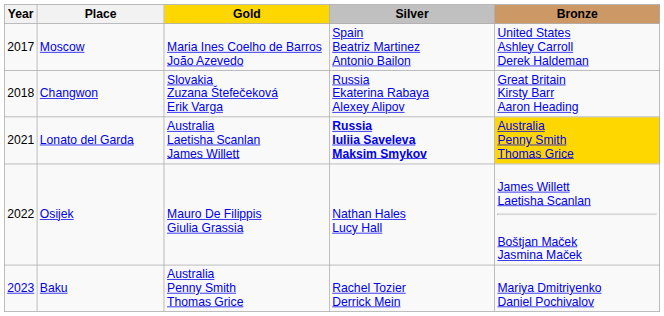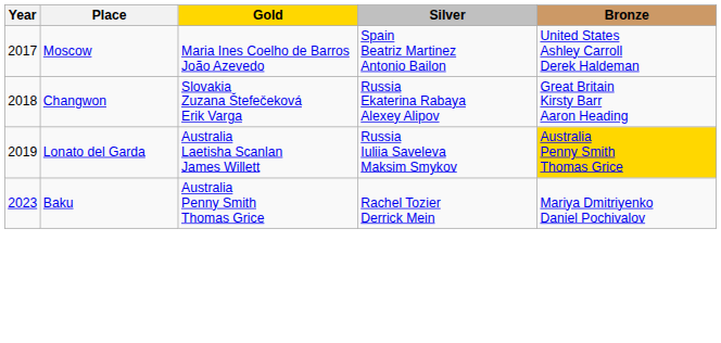 <table class="wikitable">
 <tr>
 <th>Year</th>
 <th width="160">Place</th>
 <th style="background:gold"    width="210">Gold</th>
 <th style="background:silver"  width="210">Silver</th>
 <th style="background:#cc9966" width="210">Bronze</th>
 </tr>
 <tr>
 <td>2017</td>
 <td> <a href='#'>Moscow</a></td>
 <td><br><a href='#'>Maria Ines Coelho de Barros</a><br><a href='#'>João Azevedo</a></td>
 <td> <a href='#'>Spain</a><br><a href='#'>Beatriz Martinez</a><br><a href='#'>Antonio Bailon</a></td>
 <td> <a href='#'>United States</a><br><a href='#'>Ashley Carroll</a><br><a href='#'>Derek Haldeman</a></td>
 </tr>
 <tr>
 <td>2018</td>
 <td> <a href='#'>Changwon</a></td>
 <td> <a href='#'>Slovakia</a><br><a href='#'>Zuzana Štefečeková</a><br><a href='#'>Erik Varga</a></td>
 <td> <a href='#'>Russia</a><br><a href='#'>Ekaterina Rabaya</a><br><a href='#'>Alexey Alipov</a></td>
 <td> <a href='#'>Great Britain</a><br><a href='#'>Kirsty Barr</a><br><a href='#'>Aaron Heading</a></td>
 </tr>
 <tr>
-<td>2021</td>
+<td>2019</td>
 <td> <a href='#'>Lonato del Garda</a></td>
 <td> <a href='#'>Australia</a><br><a href='#'>Laetisha Scanlan</a><br><a href='#'>James Willett</a></td>
-<td><strong> <a href='#'>Russia</a><br><a href='#'>Iuliia Saveleva</a><br><a href='#'>Maksim Smykov</a></strong></td>
+<td> <a href='#'>Russia</a><br><a href='#'>Iuliia Saveleva</a><br><a href='#'>Maksim Smykov</a></td>
 <td style="background: gold;"> <a href='#'>Australia</a><br><a href='#'>Penny Smith</a><br><a href='#'>Thomas Grice</a></td>
-</tr>
-<tr>
-<td>2022</td>
-<td> <a href='#'>Osijek</a></td>
-<td><br><a href='#'>Mauro De Filippis</a><br><a href='#'>Giulia Grassia</a></td>
-<td><br><a href='#'>Nathan Hales</a><br><a href='#'>Lucy Hall</a></td>
-<td><br><a href='#'>James Willett</a><br><a href='#'>Laetisha Scanlan</a><hr><br><a href='#'>Boštjan Maček</a><br><a href='#'>Jasmina Maček</a></td>
 </tr>
 <tr>
 <td><a href='#'>2023</a></td>
 <td> <a href='#'>Baku</a></td>
 <td> <a href='#'>Australia</a><br><a href='#'>Penny Smith</a><br><a href='#'>Thomas Grice</a></td>
 <td><br><a href='#'>Rachel Tozier</a><br><a href='#'>Derrick Mein</a></td>
 <td><br><a href='#'>Mariya Dmitriyenko</a><br><a href='#'>Daniel Pochivalov</a></td>
 </tr>
 </table>
